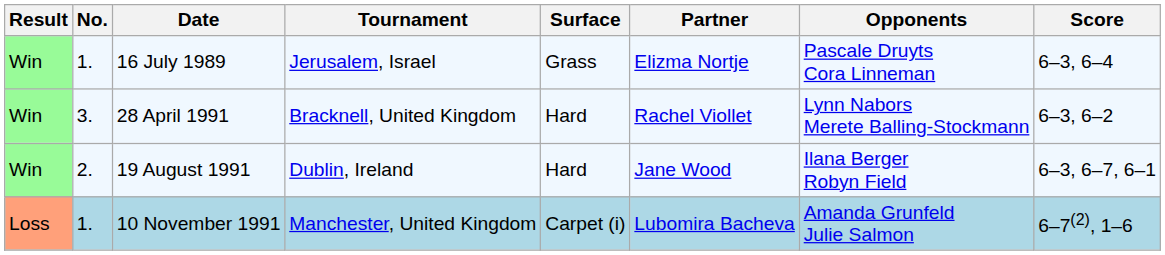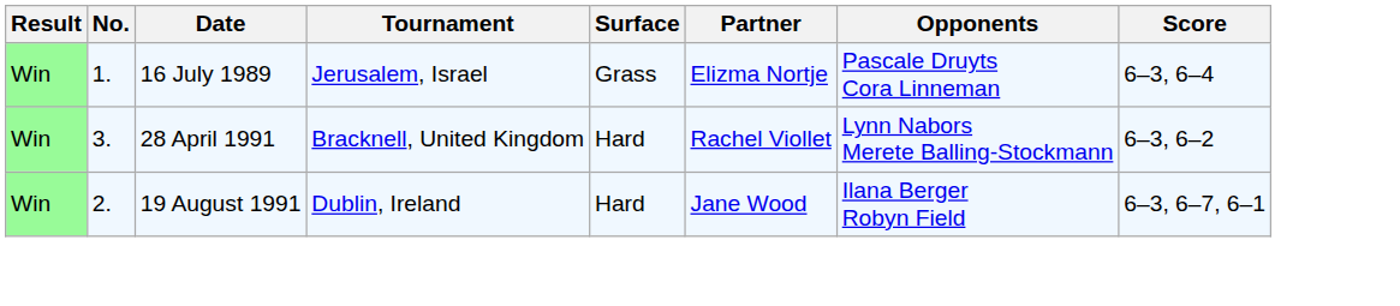 <table class="sortable wikitable" style=font-size:97%>
 <tr>
 <th>Result</th>
 <th>No.</th>
 <th>Date</th>
 <th>Tournament</th>
 <th>Surface</th>
 <th>Partner</th>
 <th>Opponents</th>
 <th>Score</th>
 </tr>
 <tr style="background:#f0f8ff;">
 <td style="background:#98fb98;">Win</td>
 <td>1.</td>
 <td>16 July 1989</td>
 <td><a href='#'>Jerusalem</a>, Israel</td>
 <td>Grass</td>
 <td> <a href='#'>Elizma Nortje</a></td>
 <td> <a href='#'>Pascale Druyts</a><br> <a href='#'>Cora Linneman</a></td>
 <td>6–3, 6–4</td>
 </tr>
 <tr style="background:#f0f8ff;">
 <td style="background:#98fb98;">Win</td>
 <td>3.</td>
 <td>28 April 1991</td>
 <td><a href='#'>Bracknell</a>, United Kingdom</td>
 <td>Hard</td>
 <td> <a href='#'>Rachel Viollet</a></td>
 <td> <a href='#'>Lynn Nabors</a><br> <a href='#'>Merete Balling-Stockmann</a></td>
 <td>6–3, 6–2</td>
 </tr>
 <tr style="background:#f0f8ff;">
 <td style="background:#98fb98;">Win</td>
 <td>2.</td>
 <td>19 August 1991</td>
 <td><a href='#'>Dublin</a>, Ireland</td>
 <td>Hard</td>
 <td> <a href='#'>Jane Wood</a></td>
 <td> <a href='#'>Ilana Berger</a> <br>  <a href='#'>Robyn Field</a></td>
 <td>6–3, 6–7, 6–1</td>
 </tr>
-<tr bgcolor="lightblue">
-<td style="background:#ffa07a;">Loss</td>
-<td>1.</td>
-<td>10 November 1991</td>
-<td><a href='#'>Manchester</a>, United Kingdom</td>
-<td>Carpet (i)</td>
-<td> <a href='#'>Lubomira Bacheva</a></td>
-<td> <a href='#'>Amanda Grunfeld</a> <br>  <a href='#'>Julie Salmon</a></td>
-<td>6–7<sup>(2)</sup>, 1–6</td>
-</tr>
 </table>
